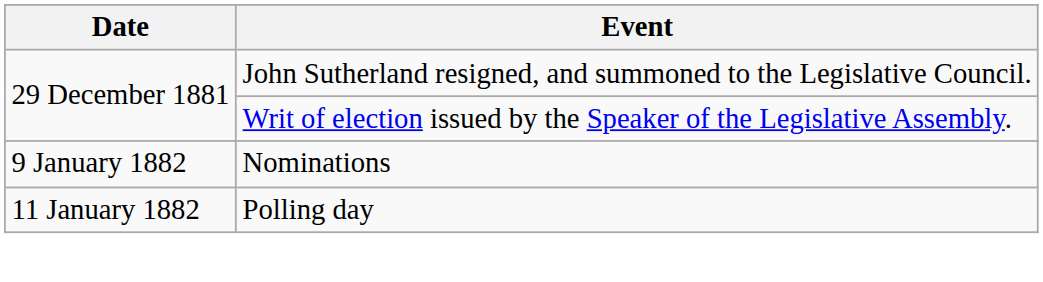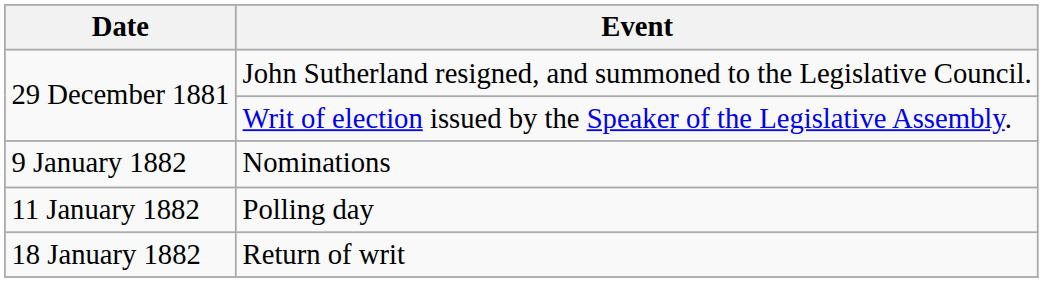 <table class="wikitable">
 <tr>
 <th>Date</th>
 <th>Event</th>
 </tr>
 <tr>
 <td rowspan="2">29 December 1881</td>
 <td>John Sutherland resigned, and summoned to the Legislative Council.</td>
 </tr>
 <tr>
 <td><a href='#'>Writ of election</a> issued by the <a href='#'>Speaker of the Legislative Assembly</a>.</td>
 </tr>
 <tr>
 <td>9 January 1882</td>
 <td>Nominations</td>
 </tr>
 <tr>
 <td>11 January 1882</td>
 <td>Polling day</td>
 </tr>
+<tr>
+<td>18 January 1882</td>
+<td>Return of writ</td>
+</tr>
 </table>
